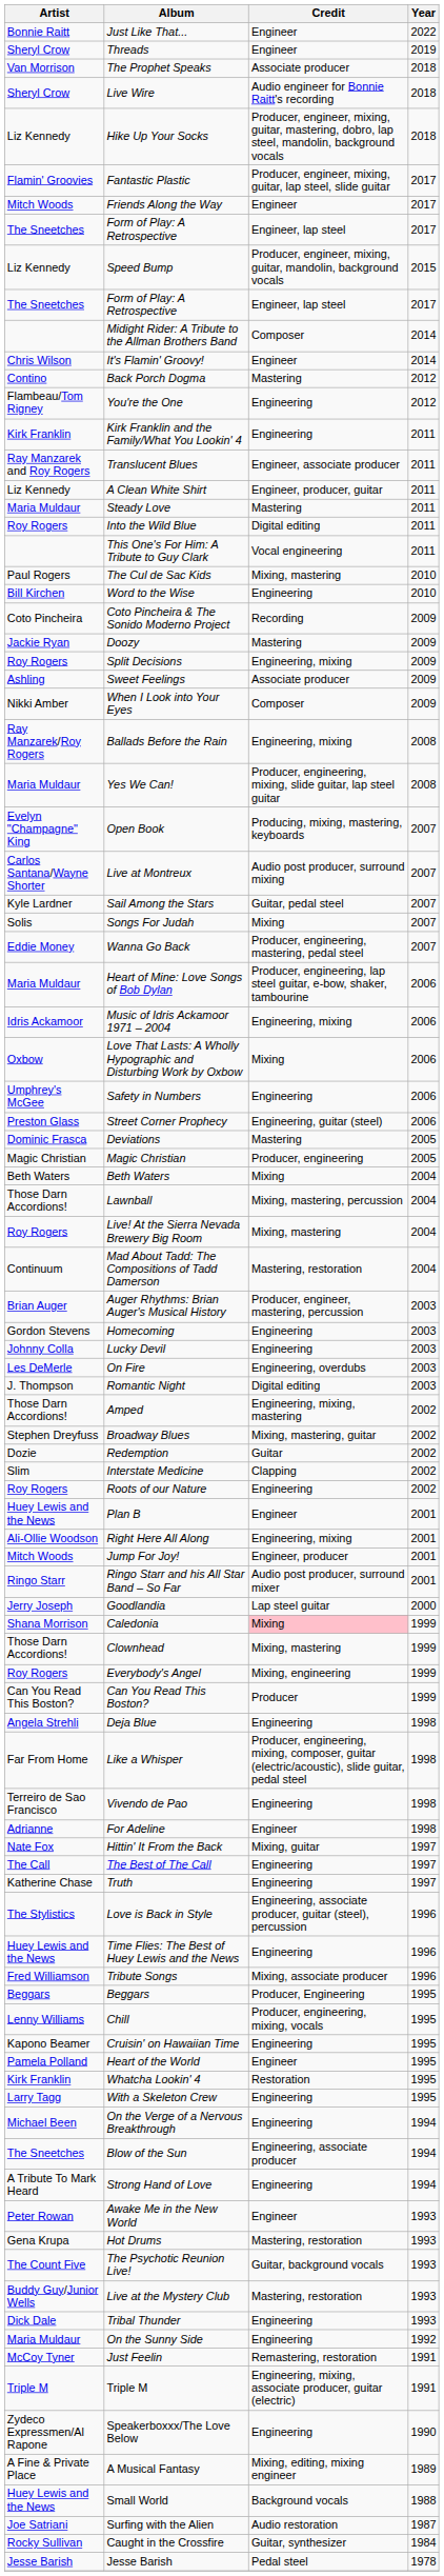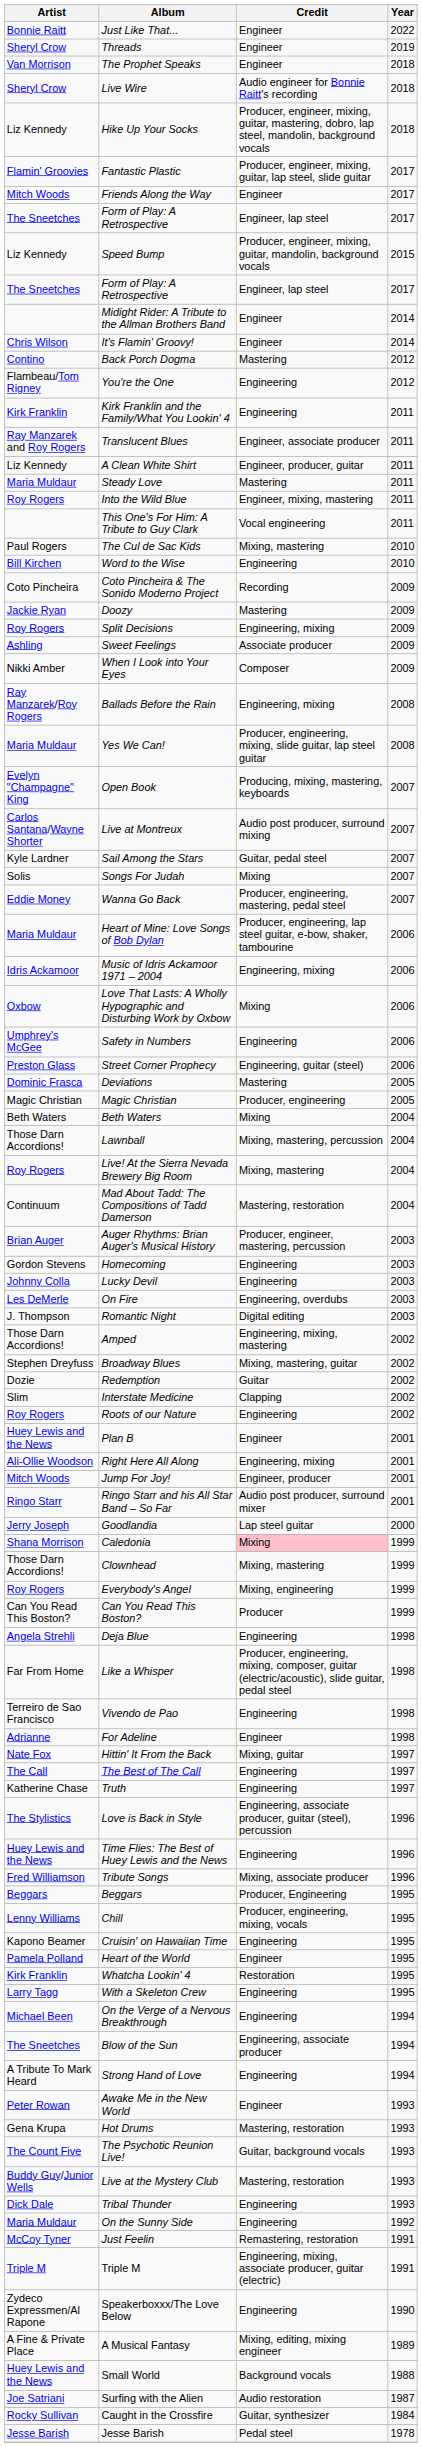 <table class="wikitable">
 <tr>
 <th>Artist</th>
 <th>Album</th>
 <th>Credit</th>
 <th>Year</th>
 </tr>
 <tr>
 <td><a href='#'>Bonnie Raitt</a></td>
 <td><em>Just Like That...</em></td>
 <td>Engineer</td>
 <td>2022</td>
 </tr>
 <tr>
 <td><a href='#'>Sheryl Crow</a></td>
 <td><em>Threads</em></td>
 <td>Engineer</td>
 <td>2019</td>
 </tr>
 <tr>
 <td><a href='#'>Van Morrison</a></td>
 <td><em>The Prophet Speaks</em></td>
-<td>Associate producer</td>
+<td>Engineer</td>
 <td>2018</td>
 </tr>
 <tr>
 <td><a href='#'>Sheryl Crow</a></td>
 <td><em>Live Wire</em></td>
 <td>Audio engineer for <a href='#'>Bonnie Raitt</a>'s recording</td>
 <td>2018</td>
 </tr>
 <tr>
 <td>Liz Kennedy</td>
 <td><em>Hike Up Your Socks</em></td>
 <td>Producer, engineer, mixing, guitar, mastering, dobro, lap steel, mandolin, background vocals</td>
 <td>2018</td>
 </tr>
 <tr>
 <td><a href='#'>Flamin' Groovies</a></td>
 <td><em>Fantastic Plastic</em></td>
 <td>Producer, engineer, mixing, guitar, lap steel, slide guitar</td>
 <td>2017</td>
 </tr>
 <tr>
 <td><a href='#'>Mitch Woods</a></td>
 <td><em>Friends Along the Way</em></td>
 <td>Engineer</td>
 <td>2017</td>
 </tr>
 <tr>
 <td><a href='#'>The Sneetches</a></td>
 <td><em>Form of Play: A Retrospective</em></td>
 <td>Engineer, lap steel</td>
 <td>2017</td>
 </tr>
 <tr>
 <td>Liz Kennedy</td>
 <td><em>Speed Bump</em></td>
 <td>Producer, engineer, mixing, guitar, mandolin, background vocals</td>
 <td>2015</td>
 </tr>
 <tr>
 <td><a href='#'>The Sneetches</a></td>
 <td><em>Form of Play: A Retrospective</em></td>
 <td>Engineer, lap steel</td>
 <td>2017</td>
 </tr>
 <tr>
 <td></td>
 <td><em>Midight Rider: A Tribute to the Allman Brothers Band</em></td>
-<td>Composer</td>
+<td>Engineer</td>
 <td>2014</td>
 </tr>
 <tr>
 <td><a href='#'>Chris Wilson</a></td>
 <td><em>It's Flamin' Groovy!</em></td>
 <td>Engineer</td>
 <td>2014</td>
 </tr>
 <tr>
 <td><a href='#'>Contino</a></td>
 <td><em>Back Porch Dogma</em></td>
 <td>Mastering</td>
 <td>2012</td>
 </tr>
 <tr>
 <td>Flambeau/<a href='#'>Tom Rigney</a></td>
 <td><em>You're the One</em></td>
 <td>Engineering</td>
 <td>2012</td>
 </tr>
 <tr>
 <td><a href='#'>Kirk Franklin</a></td>
 <td><em>Kirk Franklin and the Family/What You Lookin' 4</em></td>
 <td>Engineering</td>
 <td>2011</td>
 </tr>
 <tr>
 <td><a href='#'>Ray Manzarek</a> and <a href='#'>Roy Rogers</a></td>
 <td><em>Translucent Blues</em></td>
 <td>Engineer, associate producer</td>
 <td>2011</td>
 </tr>
 <tr>
 <td>Liz Kennedy</td>
 <td><em>A Clean White Shirt</em></td>
 <td>Engineer, producer, guitar</td>
 <td>2011</td>
 </tr>
 <tr>
 <td><a href='#'>Maria Muldaur</a></td>
 <td><em>Steady Love</em></td>
 <td>Mastering</td>
 <td>2011</td>
 </tr>
 <tr>
 <td><a href='#'>Roy Rogers</a></td>
 <td><em>Into the Wild Blue</em></td>
-<td>Digital editing</td>
+<td>Engineer, mixing, mastering</td>
 <td>2011</td>
 </tr>
 <tr>
 <td></td>
 <td><em>This One's For Him: A Tribute to Guy Clark</em></td>
 <td>Vocal engineering</td>
 <td>2011</td>
 </tr>
 <tr>
 <td>Paul Rogers</td>
 <td><em>The Cul de Sac Kids</em></td>
 <td>Mixing, mastering</td>
 <td>2010</td>
 </tr>
 <tr>
 <td><a href='#'>Bill Kirchen</a></td>
 <td><em>Word to the Wise</em></td>
 <td>Engineering</td>
 <td>2010</td>
 </tr>
 <tr>
 <td>Coto Pincheira</td>
 <td><em>Coto Pincheira & The Sonido Moderno Project</em></td>
 <td>Recording</td>
 <td>2009</td>
 </tr>
 <tr>
 <td><a href='#'>Jackie Ryan</a></td>
 <td><em>Doozy</em></td>
 <td>Mastering</td>
 <td>2009</td>
 </tr>
 <tr>
 <td><a href='#'>Roy Rogers</a></td>
 <td><em>Split Decisions</em></td>
 <td>Engineering, mixing</td>
 <td>2009</td>
 </tr>
 <tr>
 <td><a href='#'>Ashling</a></td>
 <td><em>Sweet Feelings</em></td>
 <td>Associate producer</td>
 <td>2009</td>
 </tr>
 <tr>
 <td>Nikki Amber</td>
 <td><em>When I Look into Your Eyes</em></td>
 <td>Composer</td>
 <td>2009</td>
 </tr>
 <tr>
 <td><a href='#'>Ray Manzarek</a>/<a href='#'>Roy Rogers</a></td>
 <td><em>Ballads Before the Rain</em></td>
 <td>Engineering, mixing</td>
 <td>2008</td>
 </tr>
 <tr>
 <td><a href='#'>Maria Muldaur</a></td>
 <td><em>Yes We Can!</em></td>
 <td>Producer, engineering, mixing, slide guitar, lap steel guitar</td>
 <td>2008</td>
 </tr>
 <tr>
 <td><a href='#'>Evelyn "Champagne" King</a></td>
 <td><em>Open Book</em></td>
 <td>Producing, mixing, mastering, keyboards</td>
 <td>2007</td>
 </tr>
 <tr>
 <td><a href='#'>Carlos Santana</a>/<a href='#'>Wayne Shorter</a></td>
 <td><em>Live at Montreux</em></td>
 <td>Audio post producer, surround mixing</td>
 <td>2007</td>
 </tr>
 <tr>
 <td>Kyle Lardner</td>
 <td><em>Sail Among the Stars</em></td>
 <td>Guitar, pedal steel</td>
 <td>2007</td>
 </tr>
 <tr>
 <td>Solis</td>
 <td><em>Songs For Judah</em></td>
 <td>Mixing</td>
 <td>2007</td>
 </tr>
 <tr>
 <td><a href='#'>Eddie Money</a></td>
 <td><em>Wanna Go Back</em></td>
 <td>Producer, engineering, mastering, pedal steel</td>
 <td>2007</td>
 </tr>
 <tr>
 <td><a href='#'>Maria Muldaur</a></td>
 <td><em>Heart of Mine: Love Songs of <a href='#'>Bob Dylan</a></em></td>
 <td>Producer, engineering, lap steel guitar, e-bow, shaker, tambourine</td>
 <td>2006</td>
 </tr>
 <tr>
 <td><a href='#'>Idris Ackamoor</a></td>
 <td><em> Music of Idris Ackamoor 1971 – 2004</em></td>
 <td>Engineering, mixing</td>
 <td>2006</td>
 </tr>
 <tr>
 <td><a href='#'>Oxbow</a></td>
 <td><em>Love That Lasts: A Wholly Hypographic and Disturbing Work by Oxbow</em></td>
 <td>Mixing</td>
 <td>2006</td>
 </tr>
 <tr>
 <td><a href='#'>Umphrey's McGee</a></td>
 <td><em>Safety in Numbers</em></td>
 <td>Engineering</td>
 <td>2006</td>
 </tr>
 <tr>
 <td><a href='#'>Preston Glass</a></td>
 <td><em>Street Corner Prophecy</em></td>
 <td>Engineering, guitar (steel)</td>
 <td>2006</td>
 </tr>
 <tr>
 <td><a href='#'>Dominic Frasca</a></td>
 <td><em>Deviations</em></td>
 <td>Mastering</td>
 <td>2005</td>
 </tr>
 <tr>
 <td>Magic Christian</td>
 <td><em>Magic Christian</em></td>
 <td>Producer, engineering</td>
 <td>2005</td>
 </tr>
 <tr>
 <td>Beth Waters</td>
 <td><em>Beth Waters</em></td>
 <td>Mixing</td>
 <td>2004</td>
 </tr>
 <tr>
 <td>Those Darn Accordions!</td>
 <td><em>Lawnball</em></td>
 <td>Mixing, mastering, percussion</td>
 <td>2004</td>
 </tr>
 <tr>
 <td><a href='#'>Roy Rogers</a></td>
 <td><em>Live! At the Sierra Nevada Brewery Big Room</em></td>
 <td>Mixing, mastering</td>
 <td>2004</td>
 </tr>
 <tr>
 <td>Continuum</td>
 <td><em>Mad About Tadd: The Compositions of Tadd Damerson</em></td>
 <td>Mastering, restoration</td>
 <td>2004</td>
 </tr>
 <tr>
 <td><a href='#'>Brian Auger</a></td>
 <td><em>Auger Rhythms: Brian Auger's Musical History</em></td>
 <td>Producer, engineer, mastering, percussion</td>
 <td>2003</td>
 </tr>
 <tr>
 <td>Gordon Stevens</td>
 <td><em>Homecoming</em></td>
 <td>Engineering</td>
 <td>2003</td>
 </tr>
 <tr>
 <td><a href='#'>Johnny Colla</a></td>
 <td><em>Lucky Devil</em></td>
 <td>Engineering</td>
 <td>2003</td>
 </tr>
 <tr>
 <td><a href='#'>Les DeMerle</a></td>
 <td><em>On Fire</em></td>
 <td>Engineering, overdubs</td>
 <td>2003</td>
 </tr>
 <tr>
 <td>J. Thompson</td>
 <td><em>Romantic Night</em></td>
 <td>Digital editing</td>
 <td>2003</td>
 </tr>
 <tr>
 <td>Those Darn Accordions!</td>
 <td><em>Amped</em></td>
 <td>Engineering, mixing, mastering</td>
 <td>2002</td>
 </tr>
 <tr>
 <td>Stephen Dreyfuss</td>
 <td><em>Broadway Blues</em></td>
 <td>Mixing, mastering, guitar</td>
 <td>2002</td>
 </tr>
 <tr>
 <td>Dozie</td>
 <td><em>Redemption</em></td>
 <td>Guitar</td>
 <td>2002</td>
 </tr>
 <tr |->
 <td>Slim</td>
 <td><em>Interstate Medicine</em></td>
 <td>Clapping</td>
 <td>2002</td>
 </tr>
 <tr>
 <td><a href='#'>Roy Rogers</a></td>
 <td><em>Roots of our Nature</em></td>
 <td>Engineering</td>
 <td>2002</td>
 </tr>
 <tr>
 <td><a href='#'>Huey Lewis and the News</a></td>
 <td><em>Plan B</em></td>
 <td>Engineer</td>
 <td>2001</td>
 </tr>
 <tr>
 <td><a href='#'>Ali-Ollie Woodson</a></td>
 <td><em>Right Here All Along</em></td>
 <td>Engineering, mixing</td>
 <td>2001</td>
 </tr>
 <tr>
 <td><a href='#'>Mitch Woods</a></td>
 <td><em>Jump For Joy!</em></td>
 <td>Engineer, producer</td>
 <td>2001</td>
 </tr>
 <tr>
 <td><a href='#'>Ringo Starr</a></td>
 <td><em>Ringo Starr and his All Star Band – So Far</em></td>
 <td>Audio post producer, surround mixer</td>
 <td>2001</td>
 </tr>
 <tr>
 <td><a href='#'>Jerry Joseph</a></td>
 <td><em>Goodlandia</em></td>
 <td>Lap steel guitar</td>
 <td>2000</td>
 </tr>
 <tr>
 <td><a href='#'>Shana Morrison</a></td>
 <td><em>Caledonia</em></td>
 <td style="background: pink;">Mixing</td>
 <td>1999</td>
 </tr>
 <tr>
 <td>Those Darn Accordions!</td>
 <td><em>Clownhead</em></td>
 <td>Mixing, mastering</td>
 <td>1999</td>
 </tr>
 <tr>
 <td><a href='#'>Roy Rogers</a></td>
 <td><em>Everybody's Angel</em></td>
 <td>Mixing, engineering</td>
 <td>1999</td>
 </tr>
 <tr>
 <td>Can You Read This Boston?</td>
 <td><em>Can You Read This Boston?</em></td>
 <td>Producer</td>
 <td>1999</td>
 </tr>
 <tr>
 <td><a href='#'>Angela Strehli</a></td>
 <td><em>Deja Blue</em></td>
 <td>Engineering</td>
 <td>1998</td>
 </tr>
 <tr>
 <td>Far From Home</td>
 <td><em>Like a Whisper</em></td>
 <td>Producer, engineering, mixing, composer, guitar (electric/acoustic), slide guitar, pedal steel</td>
 <td>1998</td>
 </tr>
 <tr>
 <td>Terreiro de Sao Francisco</td>
 <td><em>Vivendo de Pao</em></td>
 <td>Engineering</td>
 <td>1998</td>
 </tr>
 <tr>
 <td><a href='#'>Adrianne</a></td>
 <td><em>For Adeline</em></td>
 <td>Engineer</td>
 <td>1998</td>
 </tr>
 <tr>
 <td><a href='#'>Nate Fox</a></td>
 <td><em>Hittin' It From the Back</em></td>
 <td>Mixing, guitar</td>
 <td>1997</td>
 </tr>
 <tr>
 <td><a href='#'>The Call</a></td>
 <td><em><a href='#'>The Best of The Call</a></em></td>
 <td>Engineering</td>
 <td>1997</td>
 </tr>
 <tr>
 <td>Katherine Chase</td>
 <td><em>Truth</em></td>
 <td>Engineering</td>
 <td>1997</td>
 </tr>
 <tr>
 <td><a href='#'>The Stylistics</a></td>
 <td><em>Love is Back in Style</em></td>
 <td>Engineering, associate producer, guitar (steel), percussion</td>
 <td>1996</td>
 </tr>
 <tr>
 <td><a href='#'>Huey Lewis and the News</a></td>
 <td><em>Time Flies: The Best of Huey Lewis and the News</em></td>
 <td>Engineering</td>
 <td>1996</td>
 </tr>
 <tr>
 <td><a href='#'>Fred Williamson</a></td>
 <td><em>Tribute Songs</em></td>
 <td>Mixing, associate producer</td>
 <td>1996</td>
 </tr>
 <tr>
 <td><a href='#'>Beggars</a></td>
 <td><em>Beggars</em></td>
 <td>Producer, Engineering</td>
 <td>1995</td>
 </tr>
 <tr>
 <td><a href='#'>Lenny Williams</a></td>
 <td><em>Chill</em></td>
 <td>Producer, engineering, mixing, vocals</td>
 <td>1995</td>
 </tr>
 <tr>
 <td>Kapono Beamer</td>
 <td><em>Cruisin' on Hawaiian Time</em></td>
 <td>Engineering</td>
 <td>1995</td>
 </tr>
 <tr>
 <td><a href='#'>Pamela Polland</a></td>
 <td><em>Heart of the World</em></td>
 <td>Engineer</td>
 <td>1995</td>
 </tr>
 <tr>
 <td><a href='#'>Kirk Franklin</a></td>
 <td><em>Whatcha Lookin' 4</em></td>
 <td>Restoration</td>
 <td>1995</td>
 </tr>
 <tr>
 <td><a href='#'>Larry Tagg</a></td>
 <td><em>With a Skeleton Crew</em></td>
 <td>Engineering</td>
 <td>1995</td>
 </tr>
 <tr>
 <td><a href='#'>Michael Been</a></td>
 <td><em>On the Verge of a Nervous Breakthrough</em></td>
 <td>Engineering</td>
 <td>1994</td>
 </tr>
 <tr>
 <td><a href='#'>The Sneetches</a></td>
 <td><em>Blow of the Sun</em></td>
 <td>Engineering, associate producer</td>
 <td>1994</td>
 </tr>
 <tr>
 <td>A Tribute To Mark Heard</td>
 <td><em>Strong Hand of Love</em></td>
 <td>Engineering</td>
 <td>1994</td>
 </tr>
 <tr>
 <td><a href='#'>Peter Rowan</a></td>
 <td><em>Awake Me in the New World</em></td>
 <td>Engineer</td>
 <td>1993</td>
 </tr>
 <tr>
 <td>Gena Krupa</td>
 <td><em>Hot Drums</em></td>
 <td>Mastering, restoration</td>
 <td>1993</td>
 </tr>
 <tr>
 <td><a href='#'>The Count Five</a></td>
 <td><em>The Psychotic Reunion Live!</em></td>
 <td>Guitar, background vocals</td>
 <td>1993</td>
 </tr>
 <tr>
 <td><a href='#'>Buddy Guy</a>/<a href='#'>Junior Wells</a></td>
 <td><em>Live at the Mystery Club</em></td>
 <td>Mastering, restoration</td>
 <td>1993</td>
 </tr>
 <tr>
 <td><a href='#'>Dick Dale</a></td>
 <td><em>Tribal Thunder</em></td>
 <td>Engineering</td>
 <td>1993</td>
 </tr>
 <tr>
 <td><a href='#'>Maria Muldaur</a></td>
 <td><em>On the Sunny Side</em></td>
 <td>Engineering</td>
 <td>1992</td>
 </tr>
 <tr>
 <td><a href='#'>McCoy Tyner</a></td>
 <td><em>Just Feelin<strong></td>
 <td>Remastering, restoration</td>
 <td>1991</td>
 </tr>
 <tr>
 <td><a href='#'>Triple M</a></td>
 <td></em>Triple M<em></td>
 <td>Engineering, mixing, associate producer, guitar (electric)</td>
 <td>1991</td>
 </tr>
 <tr>
 <td>Zydeco Expressmen/Al Rapone</td>
 <td></em>Speakerboxxx/The Love Below<em></td>
 <td>Engineering</td>
 <td>1990</td>
 </tr>
 <tr>
 <td>A Fine & Private Place</td>
 <td></em>A Musical Fantasy<em></td>
 <td>Mixing, editing, mixing engineer</td>
 <td>1989</td>
 </tr>
 <tr>
 <td><a href='#'>Huey Lewis and the News</a></td>
 <td></em>Small World<em></td>
 <td>Background vocals</td>
 <td>1988</td>
 </tr>
 <tr>
 <td><a href='#'>Joe Satriani</a></td>
 <td></em>Surfing with the Alien<em></td>
 <td>Audio restoration</td>
 <td>1987</td>
 </tr>
 <tr>
 <td><a href='#'>Rocky Sullivan</a></td>
 <td></em>Caught in the Crossfire<em></td>
 <td>Guitar, synthesizer</td>
 <td>1984</td>
 </tr>
 <tr>
 <td><a href='#'>Jesse Barish</a></td>
 <td></em>Jesse Barish<em></td>
 <td>Pedal steel</td>
 <td>1978</td>
 </tr>
 <tr>
 </tr>
 </table>
